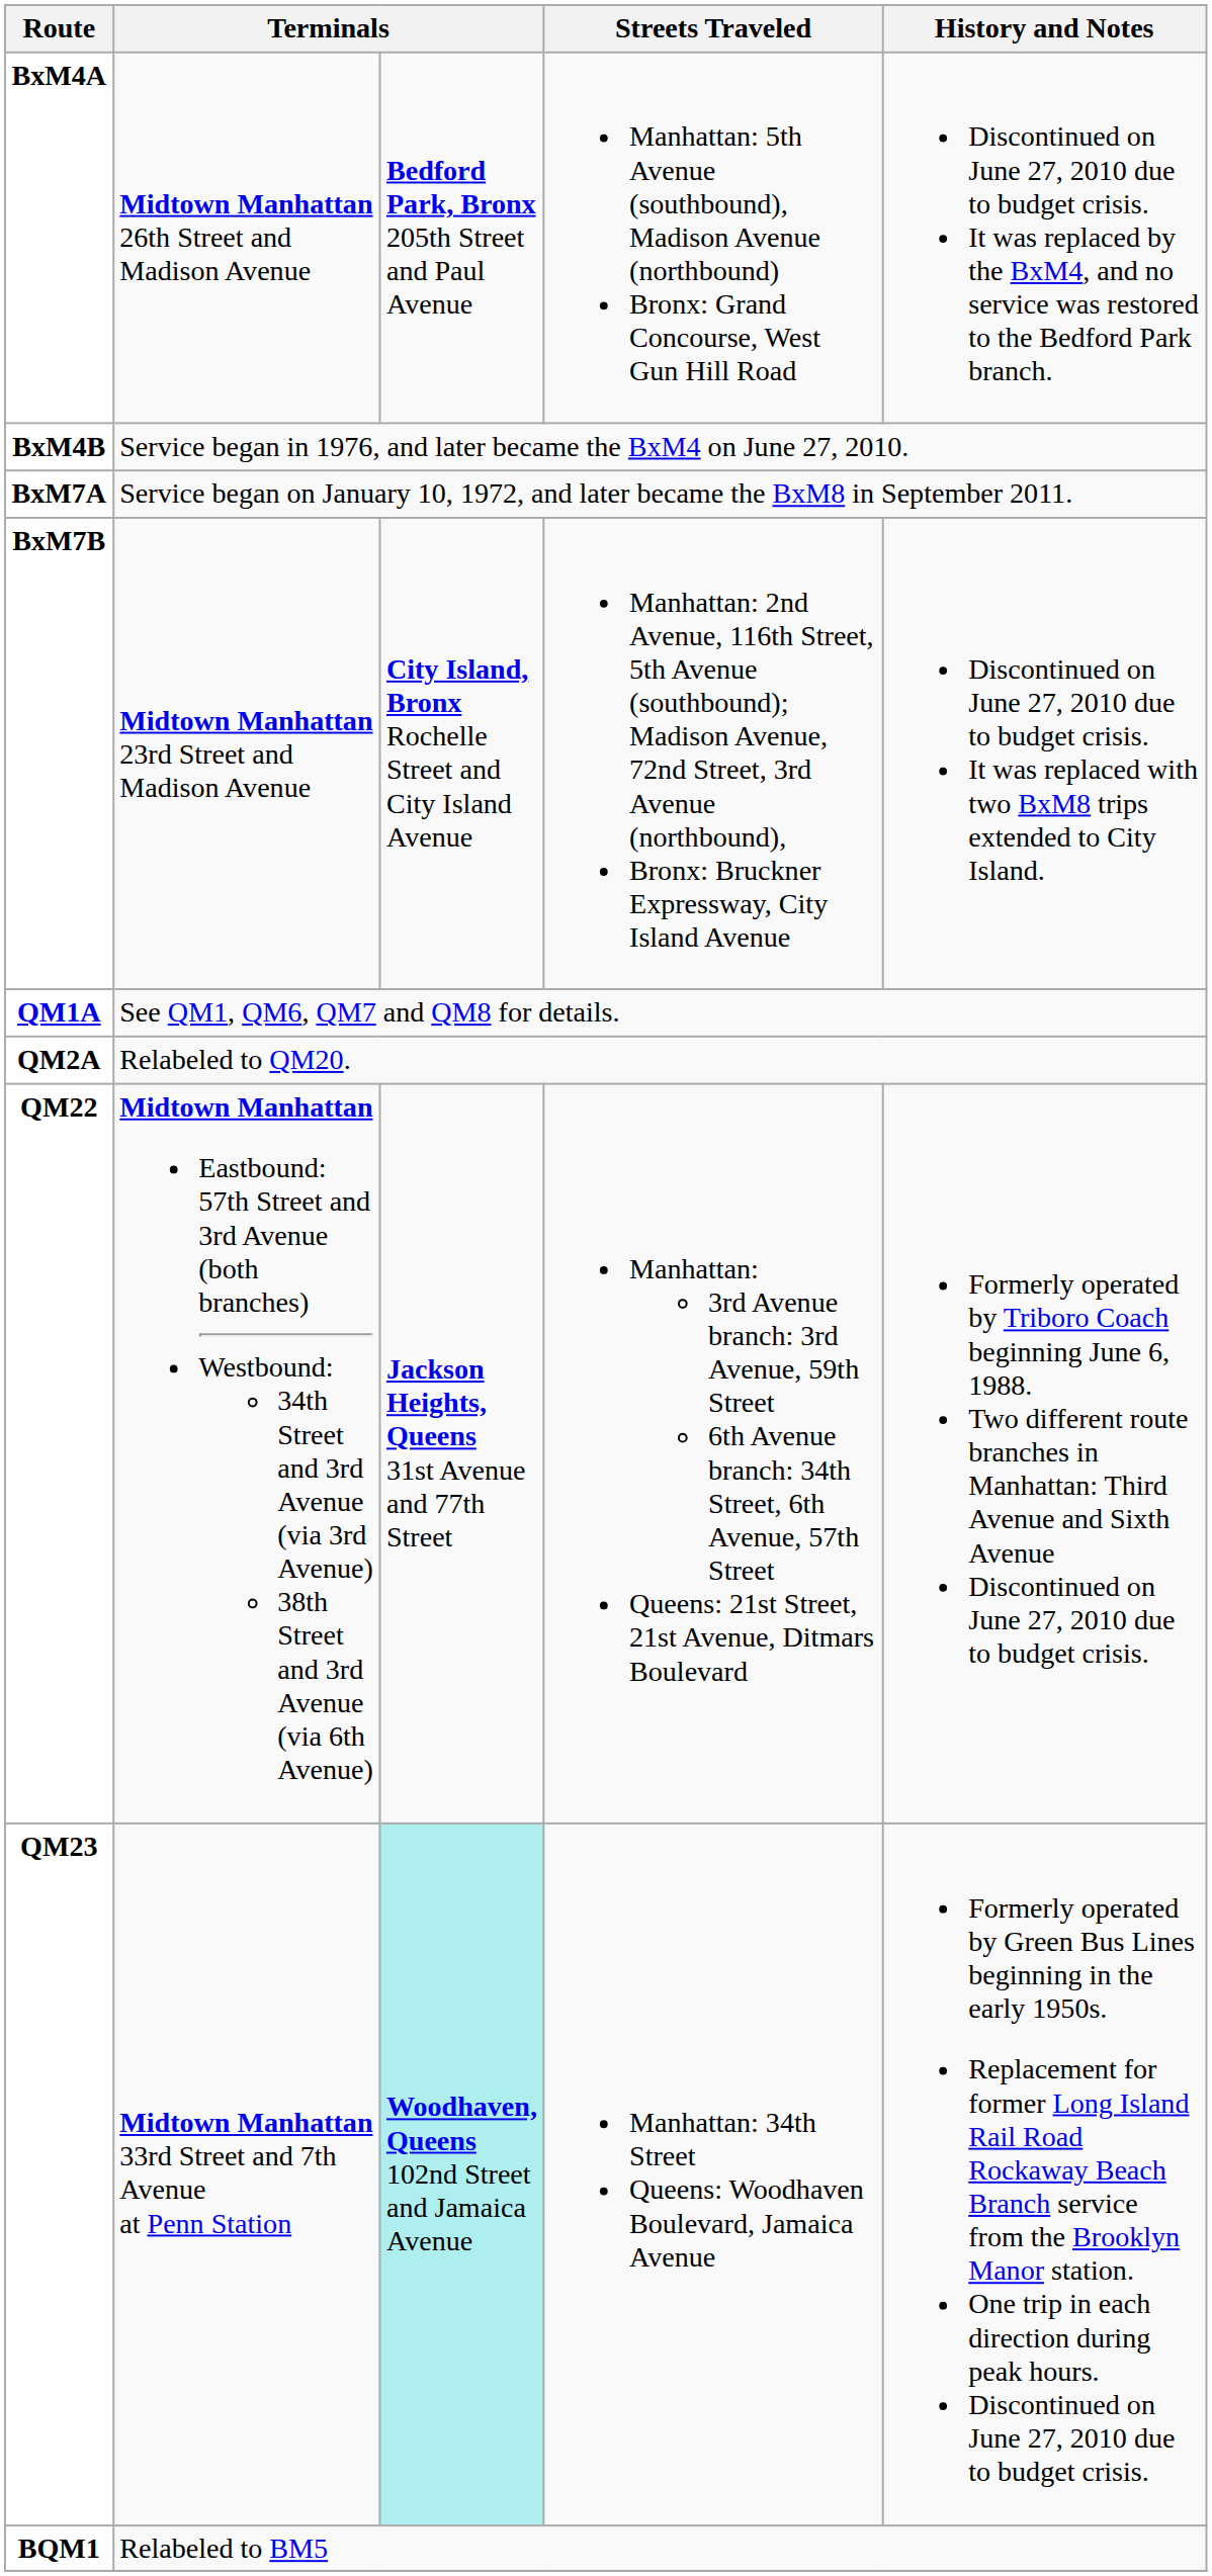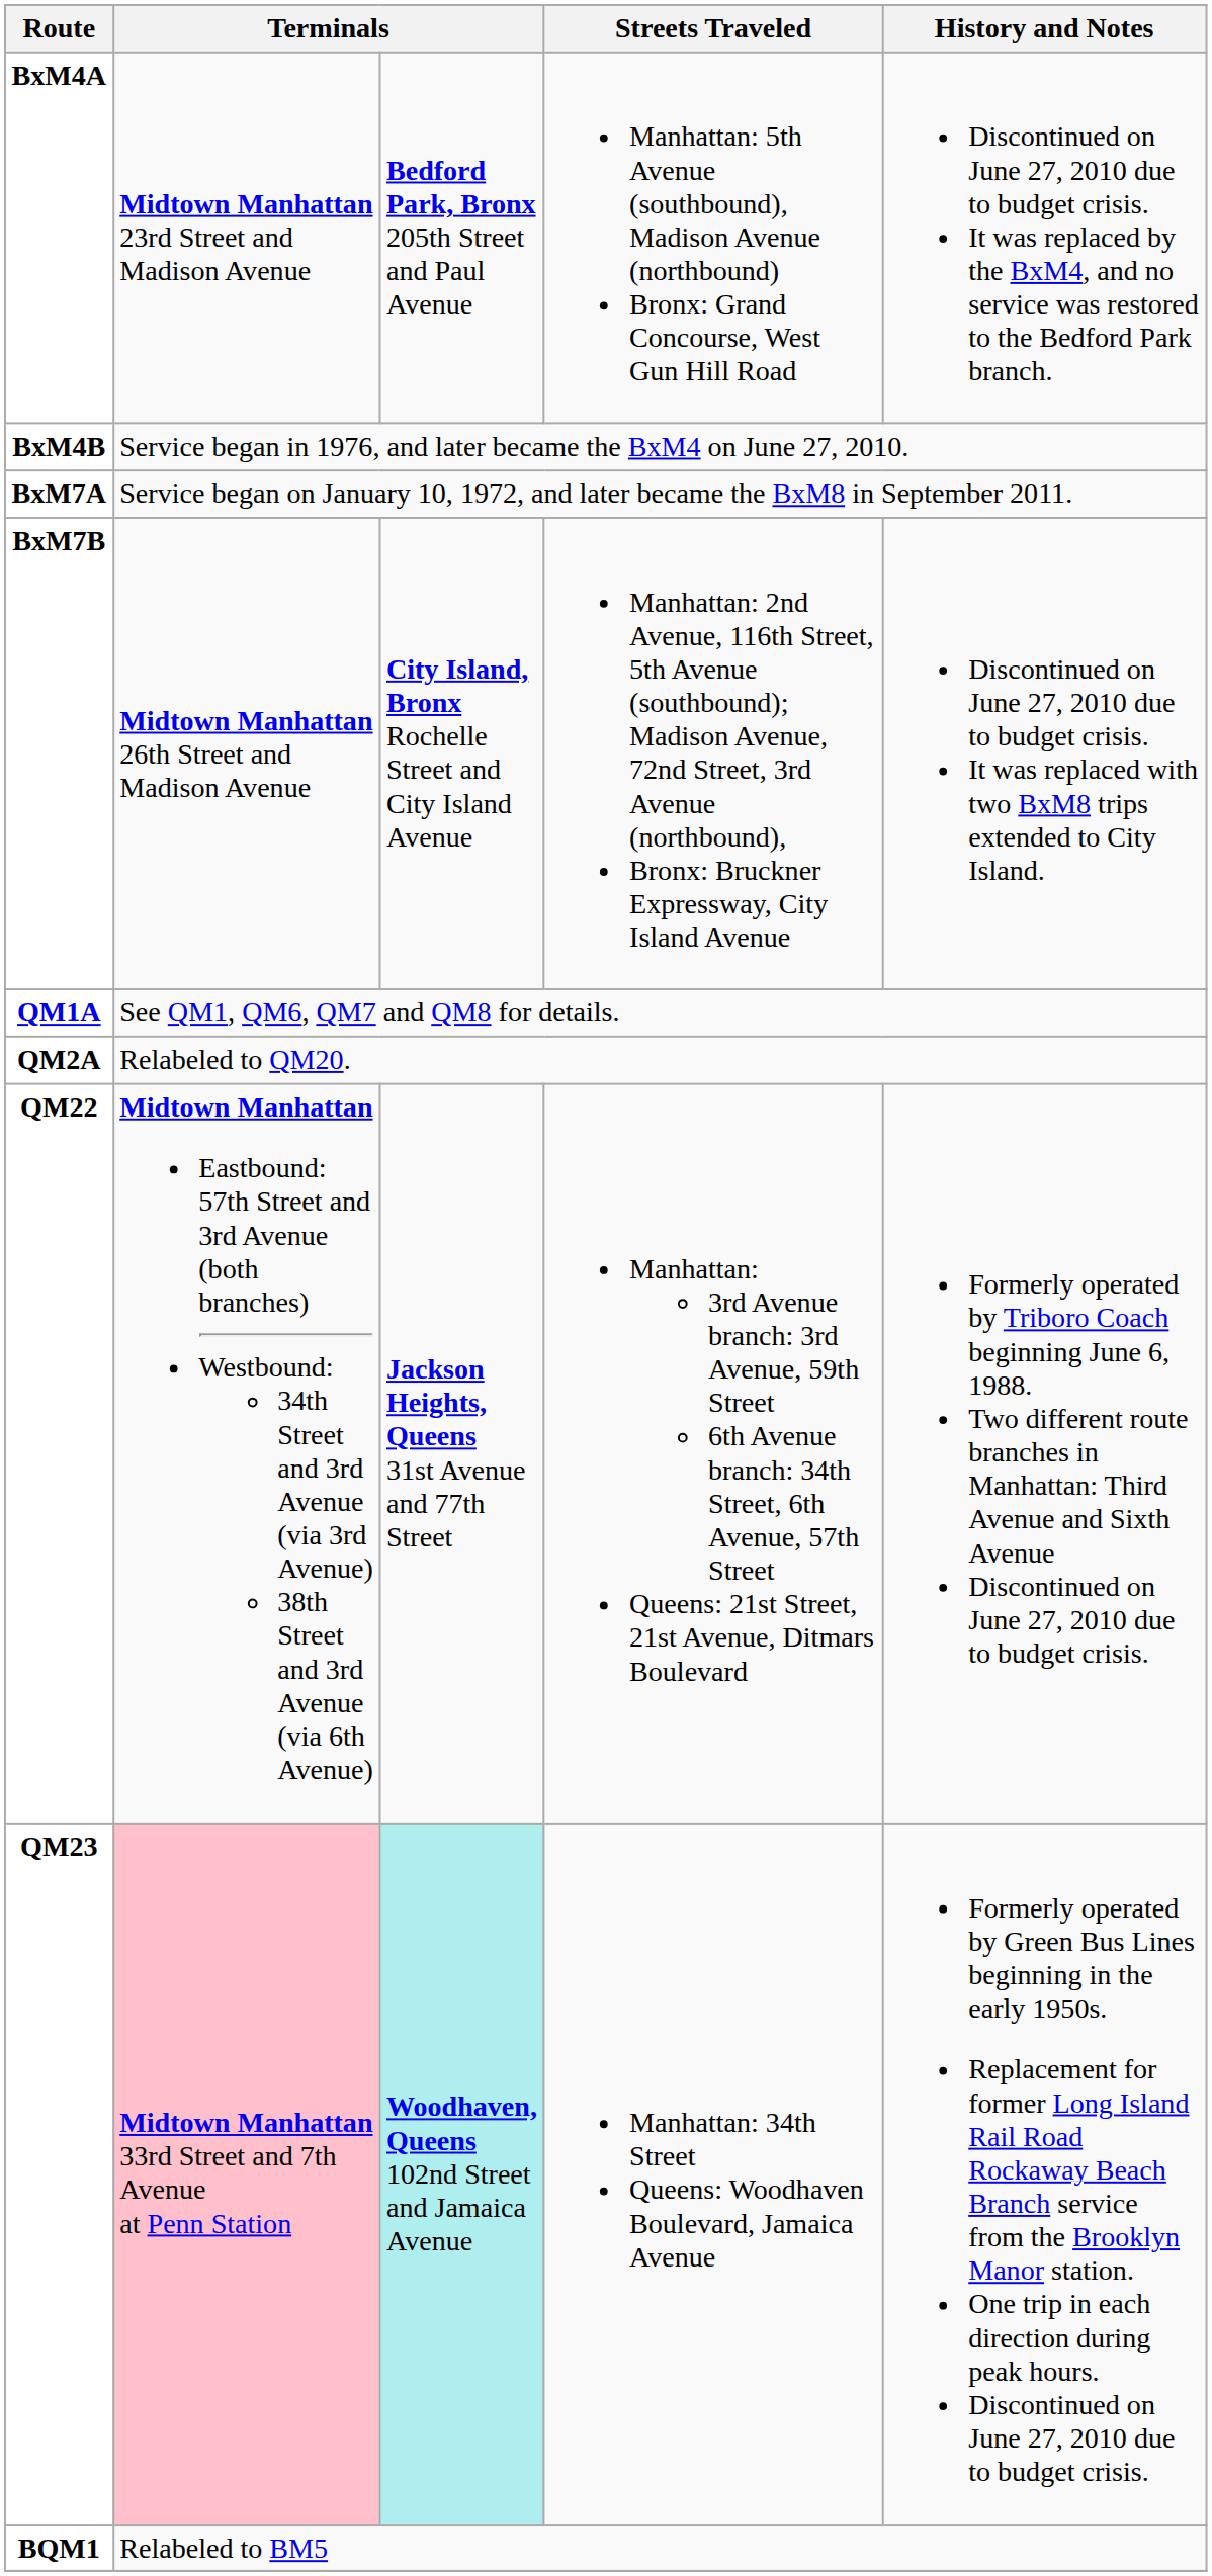 <table class=wikitable style="font-size: 90%;" |>
 <tr>
 <th>Route</th>
 <th colspan=2>Terminals</th>
 <th width="300px">Streets Traveled</th>
 <th width="300px">History and Notes</th>
 </tr>
 <tr>
 <td style="background:white; color:black" align="center" valign=top><div></div><div><strong>BxM4A</strong></div></td>
-<td><strong><a href='#'>Midtown Manhattan</a></strong> <br>26th Street and Madison Avenue</td>
+<td><strong><a href='#'>Midtown Manhattan</a></strong> <br>23rd Street and Madison Avenue</td>
 <td><strong><a href='#'>Bedford Park, Bronx</a></strong> <br>205th Street and Paul Avenue</td>
 <td><br><ul><li>Manhattan: 5th Avenue (southbound), Madison Avenue (northbound)</li><li>Bronx: Grand Concourse, West Gun Hill Road</li></ul></td>
 <td><br><ul><li>Discontinued on June 27, 2010 due to budget crisis.</li><li>It was replaced by the <a href='#'>BxM4</a>, and no service was restored to the Bedford Park branch.</li></ul></td>
 </tr>
 <tr>
 <td style="background:white; color:black" align="center" valign=top><div></div><div><strong>BxM4B</strong></div></td>
 <td colspan="4">Service began in 1976, and later became the <a href='#'>BxM4</a> on June 27, 2010.</td>
 </tr>
 <tr>
 <td style="background:white; color:black" align="center" valign=top><div></div><div><strong>BxM7A</strong></div></td>
 <td colspan="4">Service began on January 10, 1972, and later became the <a href='#'>BxM8</a> in September 2011.</td>
 </tr>
 <tr>
 <td style="background:white; color:black" align="center" valign=top><div></div><div><strong>BxM7B</strong></div></td>
-<td><strong><a href='#'>Midtown Manhattan</a></strong> <br>23rd Street and Madison Avenue</td>
+<td><strong><a href='#'>Midtown Manhattan</a></strong> <br>26th Street and Madison Avenue</td>
 <td><strong><a href='#'>City Island, Bronx</a></strong> <br>Rochelle Street and City Island Avenue</td>
 <td><br><ul><li>Manhattan: 2nd Avenue, 116th Street, 5th Avenue (southbound); Madison Avenue, 72nd Street, 3rd Avenue (northbound),</li><li>Bronx: Bruckner Expressway, City Island Avenue</li></ul></td>
 <td><br><ul><li>Discontinued on June 27, 2010 due to budget crisis.</li><li>It was replaced with two <a href='#'>BxM8</a> trips extended to City Island.</li></ul></td>
 </tr>
 <tr>
 <td style="background:white; color:black" align="center" valign=top><div></div><div><strong><a href='#'>QM1A</a></strong></div></td>
 <td colspan="4">See <a href='#'>QM1</a>, <a href='#'>QM6</a>, <a href='#'>QM7</a> and <a href='#'>QM8</a> for details.</td>
 </tr>
 <tr>
 <td style="background:white; color:black" align="center" valign=top><div></div><div><strong>QM2A</strong></div></td>
 <td colspan="4">Relabeled to <a href='#'>QM20</a>.</td>
 </tr>
 <tr>
 <td style="background:white; color:black" align="center" valign=top><div></div><div><strong>QM22</strong></div></td>
 <td><strong><a href='#'>Midtown Manhattan</a></strong><br><ul><li>Eastbound: 57th Street and 3rd Avenue<br>(both branches)<hr></li><li>Westbound:<ul><li>34th Street and 3rd Avenue (via 3rd Avenue)</li><li>38th Street and 3rd Avenue (via 6th Avenue)</li></ul></li></ul></td>
 <td><strong><a href='#'>Jackson Heights, Queens</a></strong><br>31st Avenue and 77th Street</td>
 <td><br><ul><li>Manhattan:<ul><li>3rd Avenue branch: 3rd Avenue, 59th Street</li><li>6th Avenue branch: 34th Street, 6th Avenue, 57th Street</li></ul></li><li>Queens: 21st Street, 21st Avenue, Ditmars Boulevard</li></ul></td>
 <td><br><ul><li>Formerly operated by <a href='#'>Triboro Coach</a> beginning June 6, 1988.</li><li>Two different route branches in Manhattan: Third Avenue and Sixth Avenue</li><li>Discontinued on June 27, 2010 due to budget crisis.</li></ul></td>
 </tr>
 <tr>
 <td style="background:white; color:black" align="center" valign=top><div></div><div><strong>QM23</strong></div></td>
-<td><strong><a href='#'>Midtown Manhattan</a></strong> <br>33rd Street and 7th Avenue <br>at <a href='#'>Penn Station</a></td>
+<td style="background: pink;"><strong><a href='#'>Midtown Manhattan</a></strong> <br>33rd Street and 7th Avenue <br>at <a href='#'>Penn Station</a></td>
 <td style="background: paleturquoise;"><strong><a href='#'>Woodhaven, Queens</a></strong><br>102nd Street and Jamaica Avenue</td>
 <td><br><ul><li>Manhattan: 34th Street</li><li>Queens: Woodhaven Boulevard, Jamaica Avenue</li></ul></td>
 <td><br><ul><li>Formerly operated by Green Bus Lines beginning in the early 1950s.</li></ul><ul><li>Replacement for former <a href='#'>Long Island Rail Road</a> <a href='#'>Rockaway Beach Branch</a> service from the <a href='#'>Brooklyn Manor</a> station.</li><li>One trip in each direction during peak hours.</li><li>Discontinued on June 27, 2010 due to budget crisis.</li></ul></td>
 </tr>
 <tr>
 <td style="background:white; color:black" align="center" valign=top><div><strong>BQM1</strong></div></td>
 <td colspan="4">Relabeled to <a href='#'>BM5</a></td>
 </tr>
 <tr>
 </tr>
 </table>
